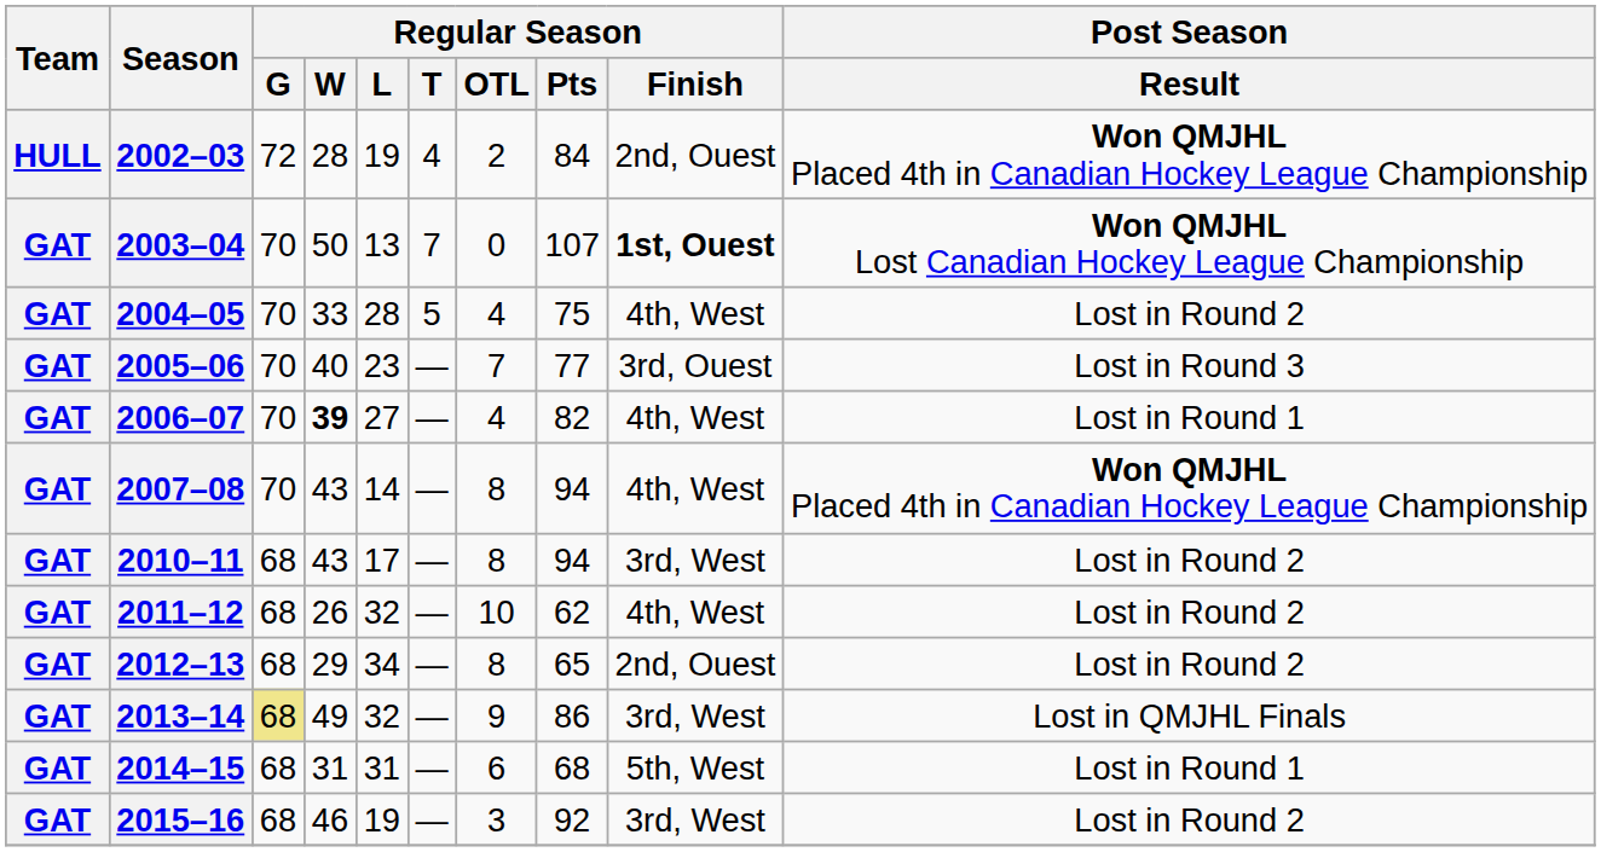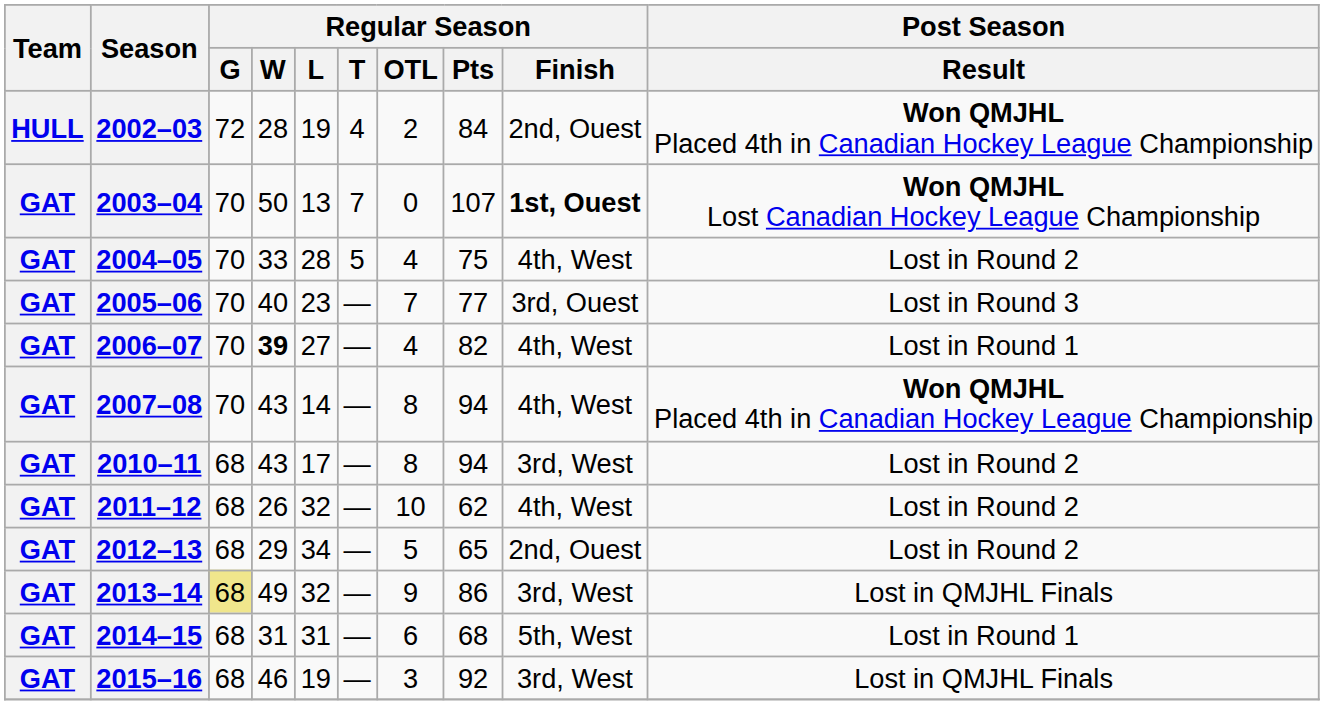 <table class="wikitable" style="font-size: 95%; text-align:center;">
 <tr>
 <th rowspan="2">Team</th>
 <th rowspan="2">Season</th>
 <th colspan="7">Regular Season</th>
 <th colspan="1">Post Season</th>
 </tr>
 <tr>
 <th>G</th>
 <th>W</th>
 <th>L</th>
 <th>T</th>
 <th>OTL</th>
 <th>Pts</th>
 <th>Finish</th>
 <th>Result</th>
 </tr>
 <tr>
 <th><a href='#'>HULL</a></th>
 <th><a href='#'>2002–03</a></th>
 <td>72</td>
 <td>28</td>
 <td>19</td>
 <td>4</td>
 <td>2</td>
 <td>84</td>
 <td>2nd, Ouest</td>
 <td><strong>Won QMJHL</strong><br>Placed 4th in <a href='#'>Canadian Hockey League</a> Championship</td>
 </tr>
 <tr>
 <th><a href='#'>GAT</a></th>
 <th><a href='#'>2003–04</a></th>
 <td>70</td>
 <td>50</td>
 <td>13</td>
 <td>7</td>
 <td>0</td>
 <td>107</td>
 <td><strong>1st, Ouest</strong></td>
 <td><strong>Won QMJHL</strong><br>Lost <a href='#'>Canadian Hockey League</a> Championship</td>
 </tr>
 <tr>
 <th><a href='#'>GAT</a></th>
 <th><a href='#'>2004–05</a></th>
 <td>70</td>
 <td>33</td>
 <td>28</td>
 <td>5</td>
 <td>4</td>
 <td>75</td>
 <td>4th, West</td>
 <td>Lost in Round 2</td>
 </tr>
 <tr>
 <th><a href='#'>GAT</a></th>
 <th><a href='#'>2005–06</a></th>
 <td>70</td>
 <td>40</td>
 <td>23</td>
 <td>—</td>
 <td>7</td>
 <td>77</td>
 <td>3rd, Ouest</td>
 <td>Lost in Round 3</td>
 </tr>
 <tr>
 <th><a href='#'>GAT</a></th>
 <th><a href='#'>2006–07</a></th>
 <td>70</td>
 <td><strong>39</strong></td>
 <td>27</td>
 <td>—</td>
 <td>4</td>
 <td>82</td>
 <td>4th, West</td>
 <td>Lost in Round 1</td>
 </tr>
 <tr>
 <th><a href='#'>GAT</a></th>
 <th><a href='#'>2007–08</a></th>
 <td>70</td>
 <td>43</td>
 <td>14</td>
 <td>—</td>
 <td>8</td>
 <td>94</td>
 <td>4th, West</td>
 <td><strong>Won QMJHL</strong><br>Placed 4th in <a href='#'>Canadian Hockey League</a> Championship</td>
 </tr>
 <tr>
 <th><a href='#'>GAT</a></th>
 <th><a href='#'>2010–11</a></th>
 <td>68</td>
 <td>43</td>
 <td>17</td>
 <td>—</td>
 <td>8</td>
 <td>94</td>
 <td>3rd, West</td>
 <td>Lost in Round 2</td>
 </tr>
 <tr>
 <th><a href='#'>GAT</a></th>
 <th><a href='#'>2011–12</a></th>
 <td>68</td>
 <td>26</td>
 <td>32</td>
 <td>—</td>
 <td>10</td>
 <td>62</td>
 <td>4th, West</td>
 <td>Lost in Round 2</td>
 </tr>
 <tr>
 <th><a href='#'>GAT</a></th>
 <th><a href='#'>2012–13</a></th>
 <td>68</td>
 <td>29</td>
 <td>34</td>
 <td>—</td>
-<td>8</td>
+<td>5</td>
 <td>65</td>
 <td>2nd, Ouest</td>
 <td>Lost in Round 2</td>
 </tr>
 <tr>
 <th><a href='#'>GAT</a></th>
 <th><a href='#'>2013–14</a></th>
 <td style="background: khaki;">68</td>
 <td>49</td>
 <td>32</td>
 <td>—</td>
 <td>9</td>
 <td>86</td>
 <td>3rd, West</td>
 <td>Lost in QMJHL Finals</td>
 </tr>
 <tr>
 <th><a href='#'>GAT</a></th>
 <th><a href='#'>2014–15</a></th>
 <td>68</td>
 <td>31</td>
 <td>31</td>
 <td>—</td>
 <td>6</td>
 <td>68</td>
 <td>5th, West</td>
 <td>Lost in Round 1</td>
 </tr>
 <tr>
 <th><a href='#'>GAT</a></th>
 <th><a href='#'>2015–16</a></th>
 <td>68</td>
 <td>46</td>
 <td>19</td>
 <td>—</td>
 <td>3</td>
 <td>92</td>
 <td>3rd, West</td>
-<td>Lost in Round 2</td>
+<td>Lost in QMJHL Finals</td>
 </tr>
 <tr>
 </tr>
 </table>
